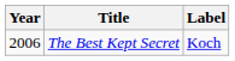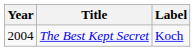 <table class="wikitable">
 <tr>
 <th>Year</th>
 <th>Title</th>
 <th>Label</th>
 </tr>
 <tr>
-<td style="text-align:center;">2006</td>
+<td style="text-align:center;">2004</td>
 <td align="left"><em><a href='#'>The Best Kept Secret</a></em></td>
 <td align="left"><a href='#'>Koch</a></td>
 </tr>
 </table>
